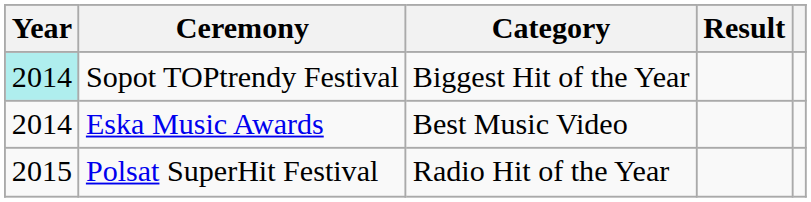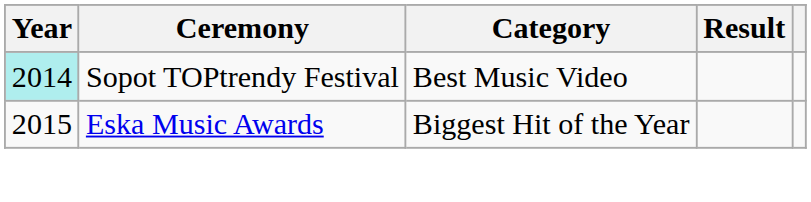 <table class="wikitable">
 <tr>
 <th scope="col">Year</th>
 <th scope="col">Ceremony</th>
 <th scope="col">Category</th>
 <th scope="col">Result</th>
 <th scope="col"></th>
 </tr>
 <tr>
 <td style="background: paleturquoise;">2014</td>
 <td>Sopot TOPtrendy Festival</td>
-<td>Biggest Hit of the Year</td>
-<td></td>
-<td align="center"></td>
-</tr>
-<tr>
-<td>2014</td>
-<td><a href='#'>Eska Music Awards</a></td>
 <td>Best Music Video</td>
 <td></td>
 <td align="center"></td>
 </tr>
 <tr>
 <td>2015</td>
-<td><a href='#'>Polsat</a> SuperHit Festival</td>
-<td>Radio Hit of the Year</td>
+<td><a href='#'>Eska Music Awards</a></td>
+<td>Biggest Hit of the Year</td>
 <td></td>
 <td align="center"></td>
 </tr>
 </table>
